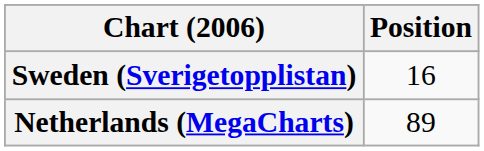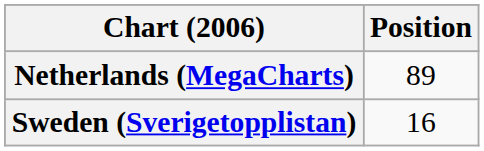 <table class="wikitable sortable plainrowheaders" style="text-align:center">
 <tr>
 <th scope="col">Chart (2006)</th>
 <th scope="col">Position</th>
 </tr>
 <tr>
+<th scope="row">Netherlands (<a href='#'>MegaCharts</a>)</th>
+<td>89</td>
+</tr>
+<tr>
 <th scope="row">Sweden (<a href='#'>Sverigetopplistan</a>)</th>
 <td>16</td>
 </tr>
-<tr>
-<th scope="row">Netherlands (<a href='#'>MegaCharts</a>)</th>
-<td>89</td>
-</tr>
 </table>
